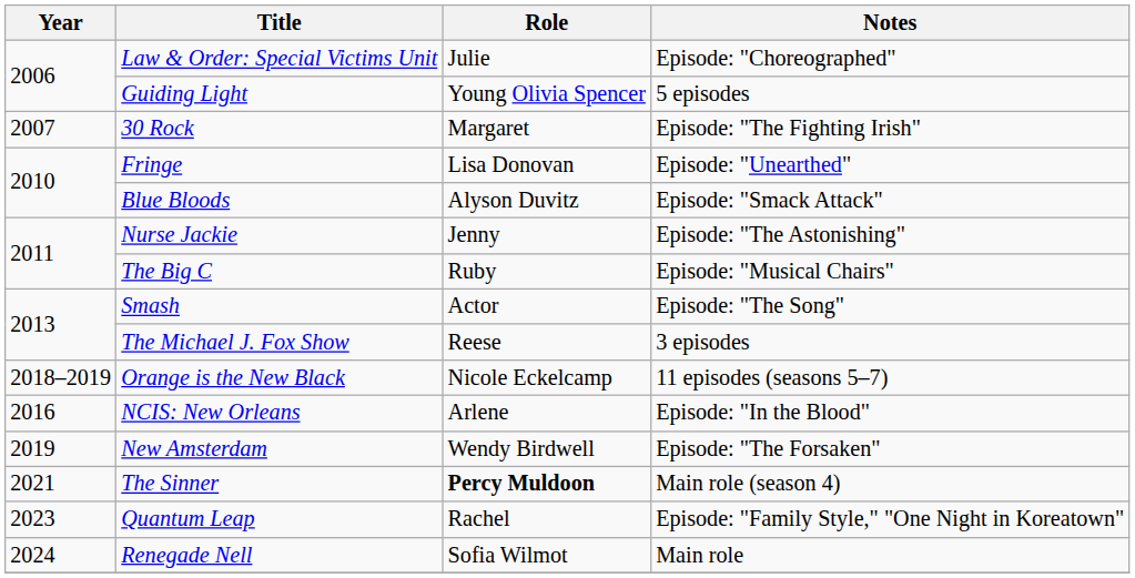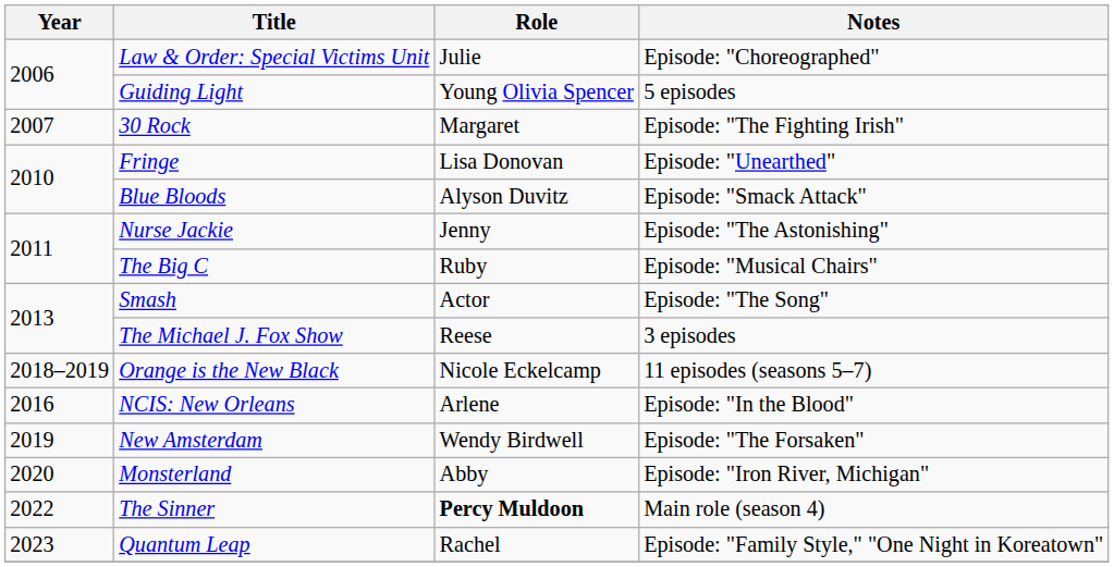 <table class="wikitable sortable">
 <tr>
 <th>Year</th>
 <th>Title</th>
 <th>Role</th>
 <th class="unsortable">Notes</th>
 </tr>
 <tr>
 <td rowspan="2">2006</td>
 <td><em><a href='#'>Law & Order: Special Victims Unit</a></em></td>
 <td>Julie</td>
 <td>Episode: "Choreographed"</td>
 </tr>
 <tr>
 <td><em><a href='#'>Guiding Light</a></em></td>
 <td>Young <a href='#'>Olivia Spencer</a></td>
 <td>5 episodes</td>
 </tr>
 <tr>
 <td>2007</td>
 <td><em><a href='#'>30 Rock</a></em></td>
 <td>Margaret</td>
 <td>Episode: "The Fighting Irish"</td>
 </tr>
 <tr>
 <td rowspan="2">2010</td>
 <td><em><a href='#'>Fringe</a></em></td>
 <td>Lisa Donovan</td>
 <td>Episode: "<a href='#'>Unearthed</a>"</td>
 </tr>
 <tr>
 <td><em><a href='#'>Blue Bloods</a></em></td>
 <td>Alyson Duvitz</td>
 <td>Episode: "Smack Attack"</td>
 </tr>
 <tr>
 <td rowspan="2">2011</td>
 <td><em><a href='#'>Nurse Jackie</a></em></td>
 <td>Jenny</td>
 <td>Episode: "The Astonishing"</td>
 </tr>
 <tr>
 <td><em><a href='#'>The Big C</a></em></td>
 <td>Ruby</td>
 <td>Episode: "Musical Chairs"</td>
 </tr>
 <tr>
 <td rowspan="2">2013</td>
 <td><em><a href='#'>Smash</a></em></td>
 <td>Actor</td>
 <td>Episode: "The Song"</td>
 </tr>
 <tr>
 <td><em><a href='#'>The Michael J. Fox Show</a></em></td>
 <td>Reese</td>
 <td>3 episodes</td>
 </tr>
 <tr>
 <td>2018–2019</td>
 <td><em><a href='#'>Orange is the New Black</a></em></td>
 <td>Nicole Eckelcamp</td>
 <td>11 episodes (seasons 5–7)</td>
 </tr>
 <tr>
 <td>2016</td>
 <td><em><a href='#'>NCIS: New Orleans</a></em></td>
 <td>Arlene</td>
 <td>Episode: "In the Blood"</td>
 </tr>
 <tr>
 <td>2019</td>
 <td><em><a href='#'>New Amsterdam</a></em></td>
 <td>Wendy Birdwell</td>
 <td>Episode: "The Forsaken"</td>
 </tr>
 <tr>
-<td>2021</td>
+<td>2020</td>
+<td><em><a href='#'>Monsterland</a></em></td>
+<td>Abby</td>
+<td>Episode: "Iron River, Michigan"</td>
+</tr>
+<tr>
+<td>2022</td>
 <td><em><a href='#'>The Sinner</a></em></td>
 <td><strong>Percy Muldoon</strong></td>
 <td>Main role (season 4)</td>
 </tr>
 <tr>
 <td>2023</td>
 <td><em><a href='#'>Quantum Leap</a></em></td>
 <td>Rachel</td>
 <td>Episode: "Family Style," "One Night in Koreatown"</td>
 </tr>
 <tr>
-<td>2024</td>
-<td><em><a href='#'>Renegade Nell</a></em></td>
-<td>Sofia Wilmot</td>
-<td>Main role</td>
-</tr>
-<tr>
 </tr>
 </table>
